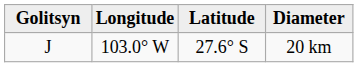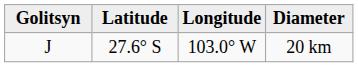 <table class="wikitable">
 <tr>
 <th width="25%" style="background:#eeeeee;">Golitsyn</th>
+<th width="25%" style="background:#eeeeee;">Latitude</th>
 <th width="25%" style="background:#eeeeee;">Longitude</th>
-<th width="25%" style="background:#eeeeee;">Latitude</th>
 <th width="25%" style="background:#eeeeee;">Diameter</th>
 </tr>
 <tr>
 <td align="center">J</td>
+<td align="center">27.6° S</td>
 <td align="center">103.0° W</td>
-<td align="center">27.6° S</td>
 <td align="center">20 km</td>
 </tr>
 </table>
